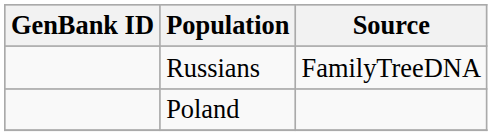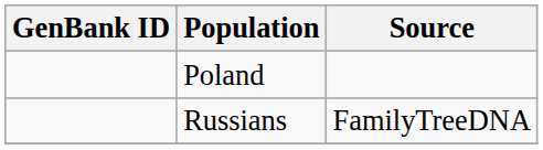 <table class="wikitable sortable">
 <tr>
 <th scope="col">GenBank ID</th>
 <th scope="col">Population</th>
 <th scope="col">Source</th>
 </tr>
 <tr>
 <td></td>
+<td>Poland</td>
+<td></td>
+</tr>
+<tr>
+<td></td>
 <td>Russians</td>
 <td>FamilyTreeDNA</td>
 </tr>
 <tr>
-<td></td>
-<td>Poland</td>
-<td></td>
-</tr>
-<tr>
 </tr>
 </table>
